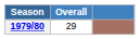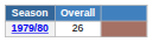 <table class="wikitable" style="font-size:86%; text-align:center; border:grey solid 1px; border-collapse:collapse; background:#ffffff;">
 <tr>
 <th style="background-color:#369; color:white; width:60px;"> Season </th>
 <th style="background-color:#4180be; color:white; width:55px;">Overall</th>
 <th style="background-color:#4180be; color:white; width:55px;"></th>
 </tr>
 <tr>
 <th scope=row align=center><a href='#'>1979/80</a></th>
-<td align=center>29</td>
+<td align=center>26</td>
 <td align=center bgcolor=#A57164></td>
 </tr>
 </table>
